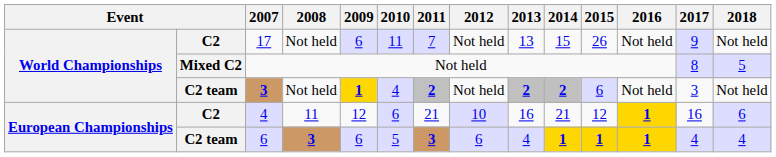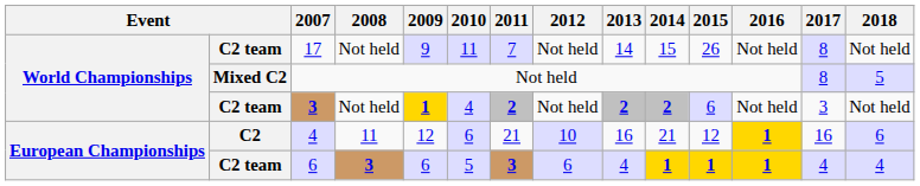 <table class="wikitable plainrowheaders" style=font-size:90%>
 <tr>
 <th scope="col" colspan=2>Event</th>
 <th scope="col">2007</th>
 <th scope="col">2008</th>
 <th scope="col">2009</th>
 <th scope="col">2010</th>
 <th scope="col">2011</th>
 <th scope="col">2012</th>
 <th scope="col">2013</th>
 <th scope="col">2014</th>
 <th scope="col">2015</th>
 <th scope="col">2016</th>
 <th scope="col">2017</th>
 <th scope="col">2018</th>
 </tr>
 <tr style="text-align:center;">
 <th scope="row" rowspan=3><a href='#'>World Championships</a></th>
-<th scope="row">C2</th>
+<th scope="row">C2 team</th>
 <td><a href='#'>17</a></td>
 <td>Not held</td>
-<td style="background:#ddf;"><a href='#'>6</a></td>
+<td style="background:#ddf;"><a href='#'>9</a></td>
 <td style="background:#ddf;"><a href='#'>11</a></td>
 <td style="background:#ddf;"><a href='#'>7</a></td>
 <td>Not held</td>
-<td><a href='#'>13</a></td>
+<td><a href='#'>14</a></td>
 <td><a href='#'>15</a></td>
 <td><a href='#'>26</a></td>
 <td>Not held</td>
-<td style="background:#ddf;"><a href='#'>9</a></td>
+<td style="background:#ddf;"><a href='#'>8</a></td>
 <td>Not held</td>
 </tr>
 <tr style="text-align:center;">
 <th scope="row">Mixed C2</th>
 <td colspan=10>Not held</td>
 <td style="background:#ddf;"><a href='#'>8</a></td>
 <td style="background:#ddf;"><a href='#'>5</a></td>
 </tr>
 <tr style="text-align:center;">
 <th scope="row">C2 team</th>
 <td style="background:#cc9966;"><a href='#'><strong>3</strong></a></td>
 <td>Not held</td>
 <td style="background:gold;"><a href='#'><strong>1</strong></a></td>
 <td style="background:#ddf;"><a href='#'>4</a></td>
 <td style="background:silver;"><a href='#'><strong>2</strong></a></td>
 <td>Not held</td>
 <td style="background:silver;"><a href='#'><strong>2</strong></a></td>
 <td style="background:silver;"><a href='#'><strong>2</strong></a></td>
 <td style="background:#ddf;"><a href='#'>6</a></td>
 <td>Not held</td>
 <td><a href='#'>3</a></td>
 <td>Not held</td>
 </tr>
 <tr style="text-align:center;">
 <th scope="row" rowspan=2><a href='#'>European Championships</a></th>
 <th scope="row">C2</th>
 <td style="background:#ddf;"><a href='#'>4</a></td>
 <td><a href='#'>11</a></td>
 <td><a href='#'>12</a></td>
 <td style="background:#ddf;"><a href='#'>6</a></td>
 <td><a href='#'>21</a></td>
 <td style="background:#ddf;"><a href='#'>10</a></td>
 <td><a href='#'>16</a></td>
 <td><a href='#'>21</a></td>
 <td><a href='#'>12</a></td>
 <td style="background:gold;"><a href='#'><strong>1</strong></a></td>
 <td><a href='#'>16</a></td>
 <td style="background:#ddf;"><a href='#'>6</a></td>
 </tr>
 <tr style="text-align:center;">
 <th scope="row">C2 team</th>
 <td style="background:#ddf;"><a href='#'>6</a></td>
 <td style="background:#cc9966;"><a href='#'><strong>3</strong></a></td>
 <td style="background:#ddf;"><a href='#'>6</a></td>
 <td style="background:#ddf;"><a href='#'>5</a></td>
 <td style="background:#cc9966;"><a href='#'><strong>3</strong></a></td>
 <td style="background:#ddf;"><a href='#'>6</a></td>
 <td style="background:#ddf;"><a href='#'>4</a></td>
 <td style="background:gold;"><a href='#'><strong>1</strong></a></td>
 <td style="background:gold;"><a href='#'><strong>1</strong></a></td>
 <td style="background:gold;"><a href='#'><strong>1</strong></a></td>
 <td style="background:#ddf;"><a href='#'>4</a></td>
 <td style="background:#ddf;"><a href='#'>4</a></td>
 </tr>
 </table>
